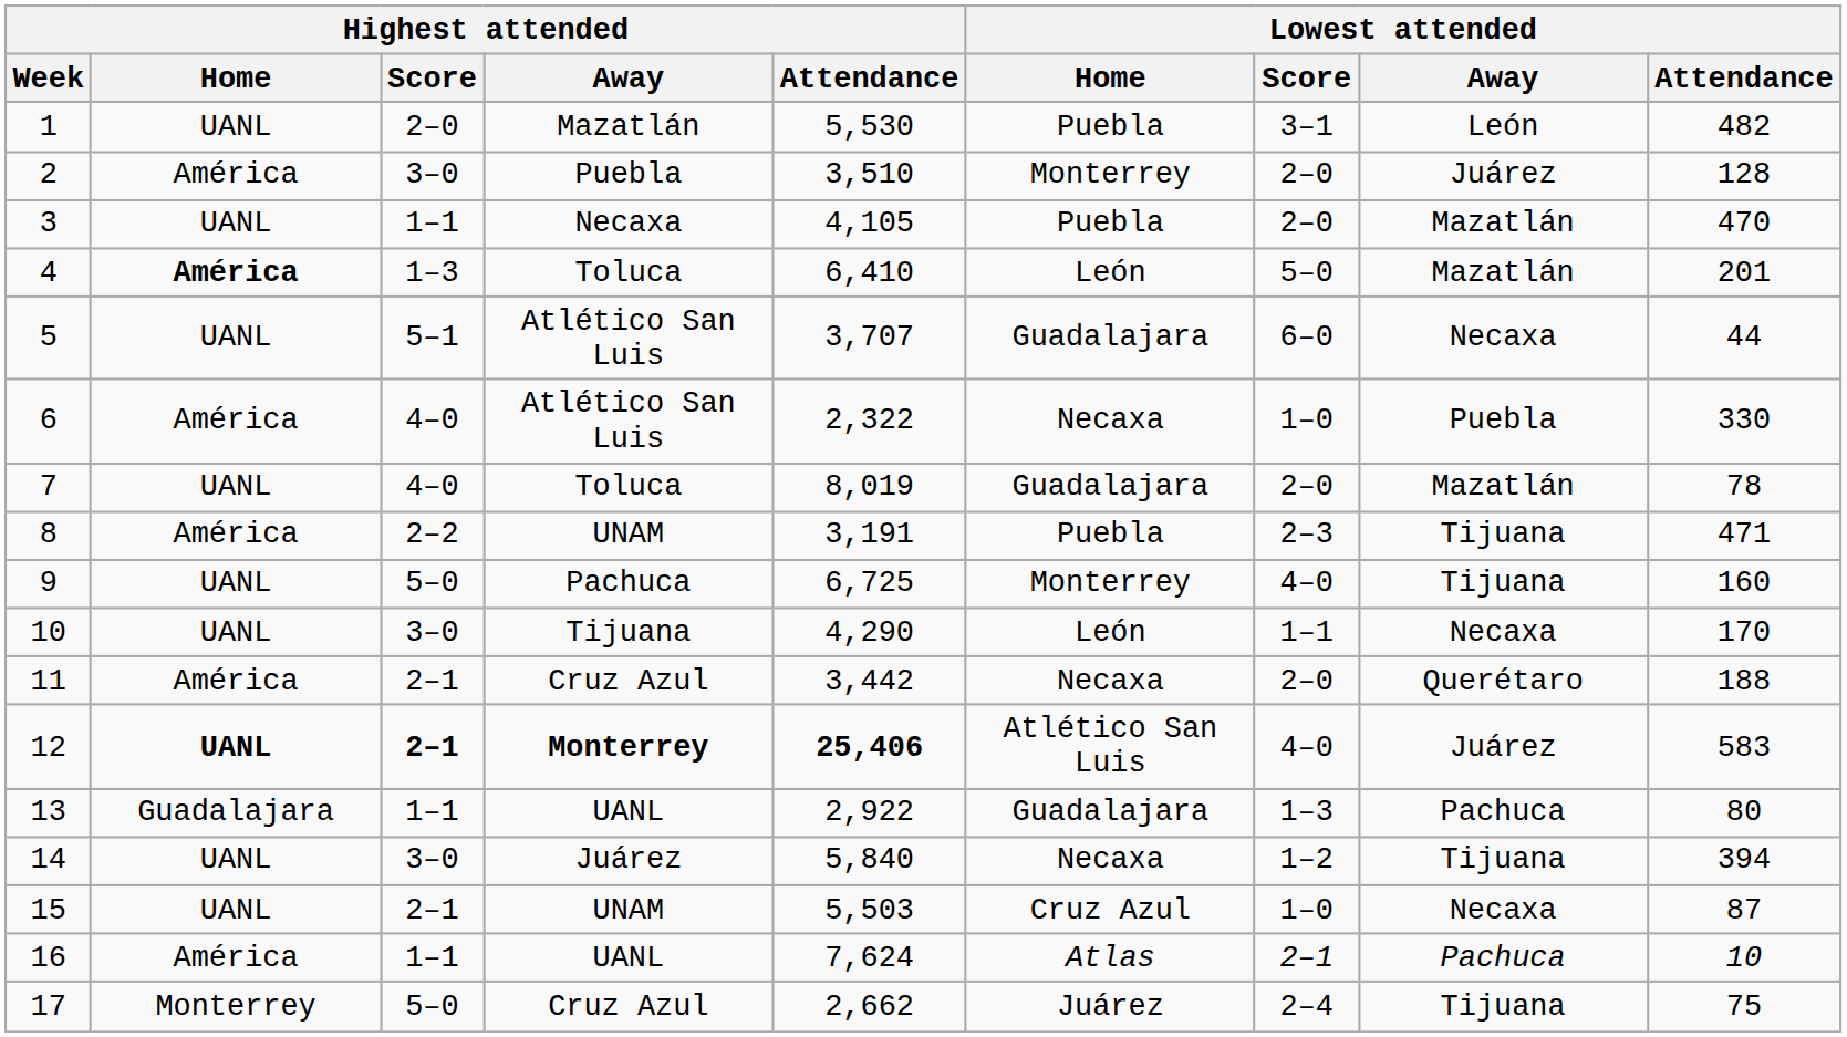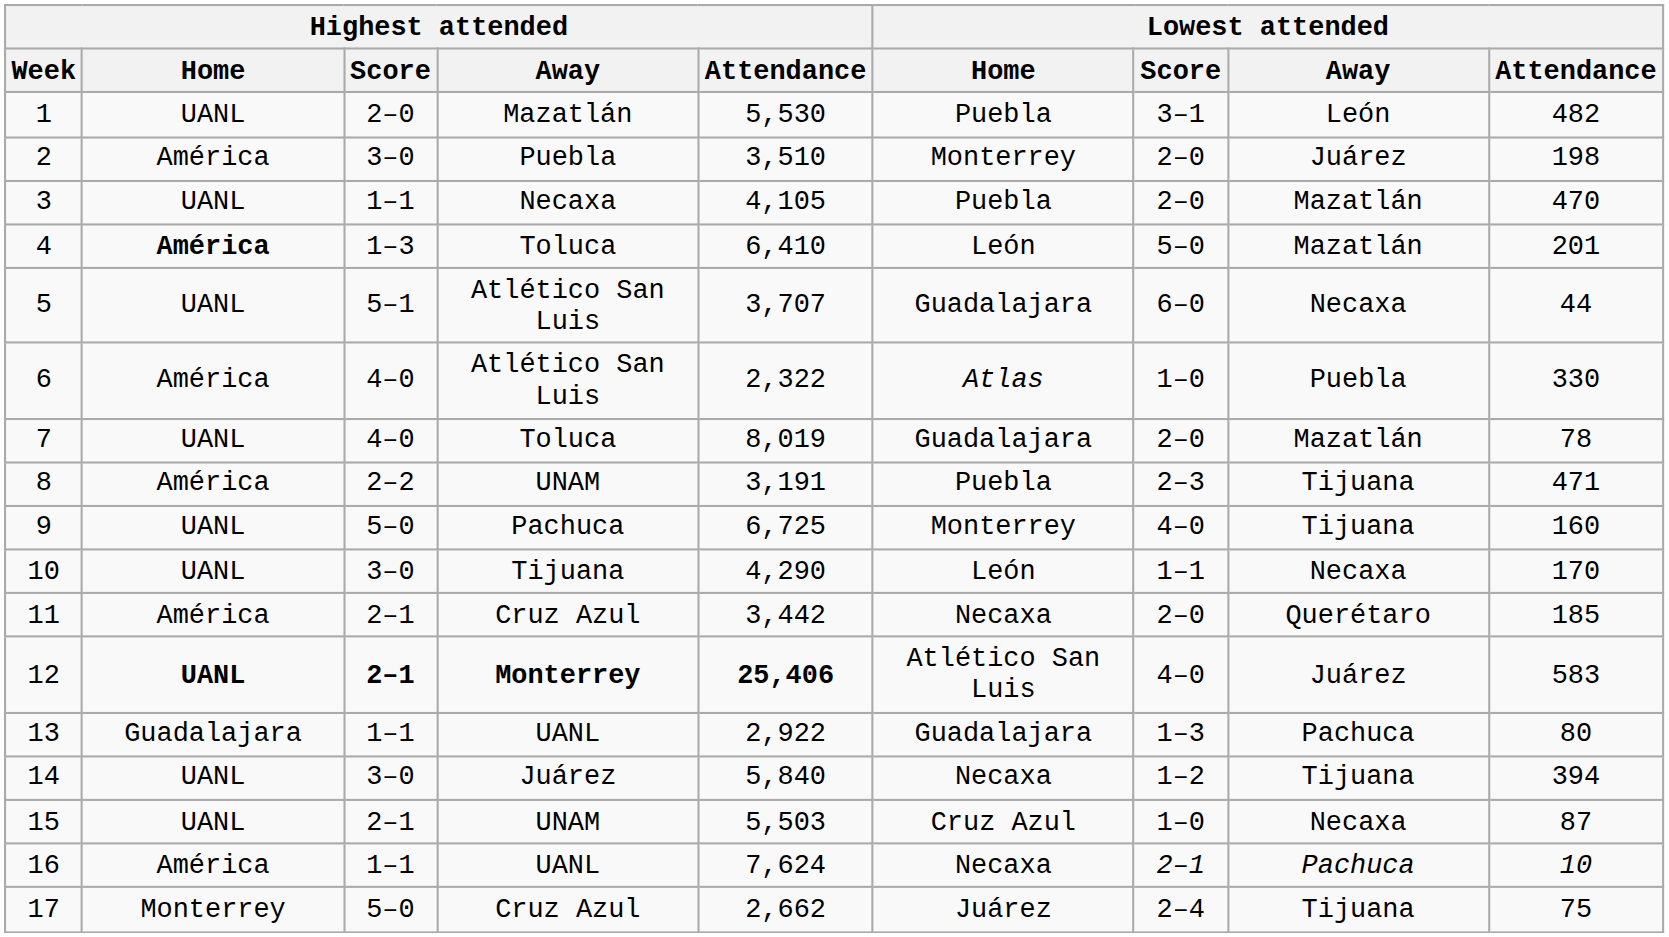 <table class="wikitable" style="text-align:center">
 <tr>
 <th colspan=5>Highest attended</th>
 <th colspan=4>Lowest attended</th>
 </tr>
 <tr>
 <th>Week</th>
 <th class="unsortable" width=120>Home</th>
 <th>Score</th>
 <th class="unsortable" width=120>Away</th>
 <th>Attendance</th>
 <th class="unsortable" width=120>Home</th>
 <th>Score</th>
 <th class="unsortable" width=120>Away</th>
 <th>Attendance</th>
 </tr>
 <tr>
 <td>1</td>
 <td>UANL</td>
 <td>2–0</td>
 <td>Mazatlán</td>
 <td>5,530</td>
 <td>Puebla</td>
 <td>3–1</td>
 <td>León</td>
 <td>482</td>
 </tr>
 <tr>
 <td>2</td>
 <td>América</td>
 <td>3–0</td>
 <td>Puebla</td>
 <td>3,510</td>
 <td>Monterrey</td>
 <td>2–0</td>
 <td>Juárez</td>
-<td>128</td>
+<td>198</td>
 </tr>
 <tr>
 <td>3</td>
 <td>UANL</td>
 <td>1–1</td>
 <td>Necaxa</td>
 <td>4,105</td>
 <td>Puebla</td>
 <td>2–0</td>
 <td>Mazatlán</td>
 <td>470</td>
 </tr>
 <tr>
 <td>4</td>
 <td><strong>América</strong></td>
 <td>1–3</td>
 <td>Toluca</td>
 <td>6,410</td>
 <td>León</td>
 <td>5–0</td>
 <td>Mazatlán</td>
 <td>201</td>
 </tr>
 <tr>
 <td>5</td>
 <td>UANL</td>
 <td>5–1</td>
 <td>Atlético San Luis</td>
 <td>3,707</td>
 <td>Guadalajara</td>
 <td>6–0</td>
 <td>Necaxa</td>
 <td>44</td>
 </tr>
 <tr>
 <td>6</td>
 <td>América</td>
 <td>4–0</td>
 <td>Atlético San Luis</td>
 <td>2,322</td>
-<td>Necaxa</td>
+<td><em>Atlas</em></td>
 <td>1–0</td>
 <td>Puebla</td>
 <td>330</td>
 </tr>
 <tr>
 <td>7</td>
 <td>UANL</td>
 <td>4–0</td>
 <td>Toluca</td>
 <td>8,019</td>
 <td>Guadalajara</td>
 <td>2–0</td>
 <td>Mazatlán</td>
 <td>78</td>
 </tr>
 <tr>
 <td>8</td>
 <td>América</td>
 <td>2–2</td>
 <td>UNAM</td>
 <td>3,191</td>
 <td>Puebla</td>
 <td>2–3</td>
 <td>Tijuana</td>
 <td>471</td>
 </tr>
 <tr>
 <td>9</td>
 <td>UANL</td>
 <td>5–0</td>
 <td>Pachuca</td>
 <td>6,725</td>
 <td>Monterrey</td>
 <td>4–0</td>
 <td>Tijuana</td>
 <td>160</td>
 </tr>
 <tr>
 <td>10</td>
 <td>UANL</td>
 <td>3–0</td>
 <td>Tijuana</td>
 <td>4,290</td>
 <td>León</td>
 <td>1–1</td>
 <td>Necaxa</td>
 <td>170</td>
 </tr>
 <tr>
 <td>11</td>
 <td>América</td>
 <td>2–1</td>
 <td>Cruz Azul</td>
 <td>3,442</td>
 <td>Necaxa</td>
 <td>2–0</td>
 <td>Querétaro</td>
-<td>188</td>
+<td>185</td>
 </tr>
 <tr>
 <td>12</td>
 <td><strong>UANL</strong></td>
 <td><strong>2–1</strong></td>
 <td><strong>Monterrey</strong></td>
 <td><strong>25,406</strong></td>
 <td>Atlético San Luis</td>
 <td>4–0</td>
 <td>Juárez</td>
 <td>583</td>
 </tr>
 <tr>
 <td>13</td>
 <td>Guadalajara</td>
 <td>1–1</td>
 <td>UANL</td>
 <td>2,922</td>
 <td>Guadalajara</td>
 <td>1–3</td>
 <td>Pachuca</td>
 <td>80</td>
 </tr>
 <tr>
 <td>14</td>
 <td>UANL</td>
 <td>3–0</td>
 <td>Juárez</td>
 <td>5,840</td>
 <td>Necaxa</td>
 <td>1–2</td>
 <td>Tijuana</td>
 <td>394</td>
 </tr>
 <tr>
 <td>15</td>
 <td>UANL</td>
 <td>2–1</td>
 <td>UNAM</td>
 <td>5,503</td>
 <td>Cruz Azul</td>
 <td>1–0</td>
 <td>Necaxa</td>
 <td>87</td>
 </tr>
 <tr>
 <td>16</td>
 <td>América</td>
 <td>1–1</td>
 <td>UANL</td>
 <td>7,624</td>
-<td><em>Atlas</em></td>
+<td>Necaxa</td>
 <td><em>2–1</em></td>
 <td><em>Pachuca</em></td>
 <td><em>10</em></td>
 </tr>
 <tr>
 <td>17</td>
 <td>Monterrey</td>
 <td>5–0</td>
 <td>Cruz Azul</td>
 <td>2,662</td>
 <td>Juárez</td>
 <td>2–4</td>
 <td>Tijuana</td>
 <td>75</td>
 </tr>
 </table>
